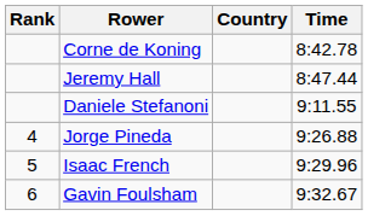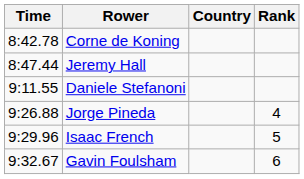 <table class="wikitable" style="text-align:center">
 <tr>
-<th>Rank</th>
+<th>Time</th>
 <th>Rower</th>
 <th>Country</th>
-<th>Time</th>
+<th>Rank</th>
 </tr>
 <tr>
-<td></td>
+<td>8:42.78</td>
 <td align="left"><a href='#'>Corne de Koning</a></td>
 <td align="left"></td>
-<td>8:42.78</td>
+<td></td>
 </tr>
 <tr>
-<td></td>
+<td>8:47.44</td>
 <td align="left"><a href='#'>Jeremy Hall</a></td>
 <td align="left"></td>
-<td>8:47.44</td>
+<td></td>
 </tr>
 <tr>
-<td></td>
+<td>9:11.55</td>
 <td align="left"><a href='#'>Daniele Stefanoni</a></td>
 <td align="left"></td>
-<td>9:11.55</td>
+<td></td>
 </tr>
 <tr>
-<td>4</td>
+<td>9:26.88</td>
 <td align="left"><a href='#'>Jorge Pineda</a></td>
 <td align="left"></td>
-<td>9:26.88</td>
+<td>4</td>
 </tr>
 <tr>
-<td>5</td>
+<td>9:29.96</td>
 <td align="left"><a href='#'>Isaac French</a></td>
 <td align="left"></td>
-<td>9:29.96</td>
+<td>5</td>
 </tr>
 <tr>
-<td>6</td>
+<td>9:32.67</td>
 <td align="left"><a href='#'>Gavin Foulsham</a></td>
 <td align="left"></td>
-<td>9:32.67</td>
+<td>6</td>
 </tr>
 </table>
